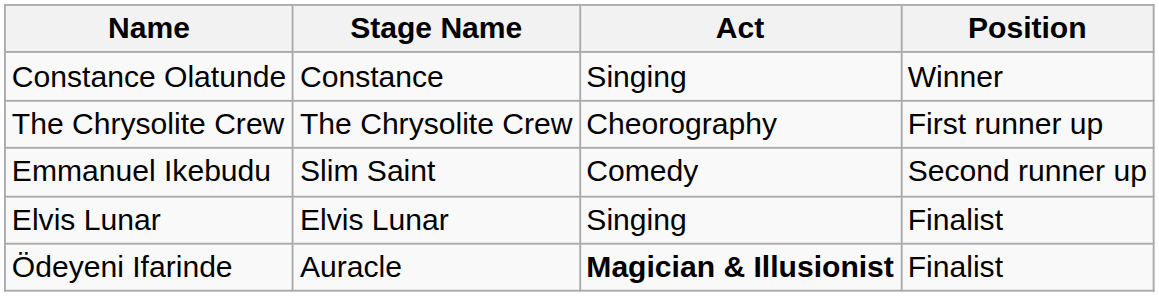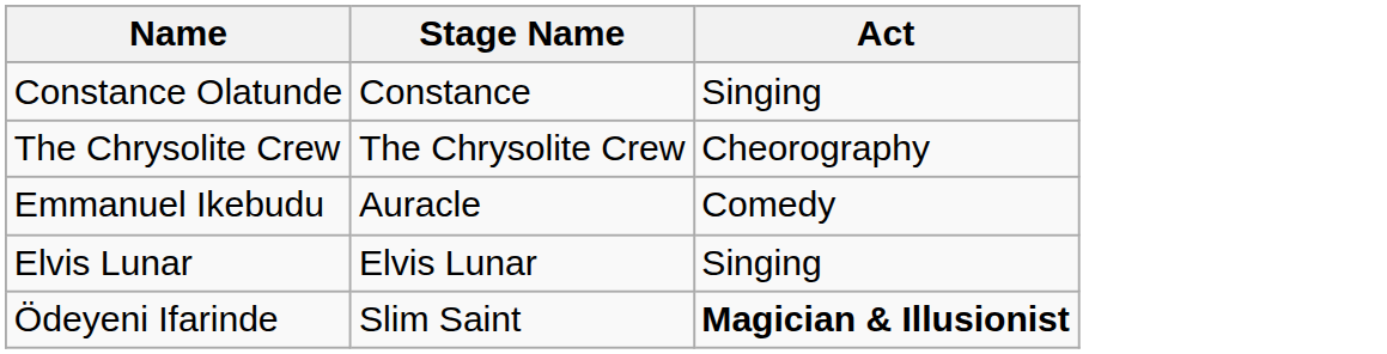 <table class="wikitable">
 <tr>
 <th>Name</th>
 <th>Stage Name</th>
 <th>Act</th>
-<th>Position</th>
 </tr>
 <tr>
 <td>Constance Olatunde</td>
 <td>Constance</td>
 <td>Singing</td>
-<td>Winner</td>
 </tr>
 <tr>
 <td>The Chrysolite Crew</td>
 <td>The Chrysolite Crew</td>
 <td>Cheorography</td>
-<td>First runner up</td>
 </tr>
 <tr>
 <td>Emmanuel Ikebudu</td>
-<td>Slim Saint</td>
+<td>Auracle</td>
 <td>Comedy</td>
-<td>Second runner up</td>
 </tr>
 <tr>
 <td>Elvis Lunar</td>
 <td>Elvis Lunar</td>
 <td>Singing</td>
-<td>Finalist</td>
 </tr>
 <tr>
 <td>Ödeyeni Ifarinde</td>
-<td>Auracle</td>
+<td>Slim Saint</td>
 <td><strong>Magician & Illusionist</strong></td>
-<td>Finalist</td>
 </tr>
 </table>
